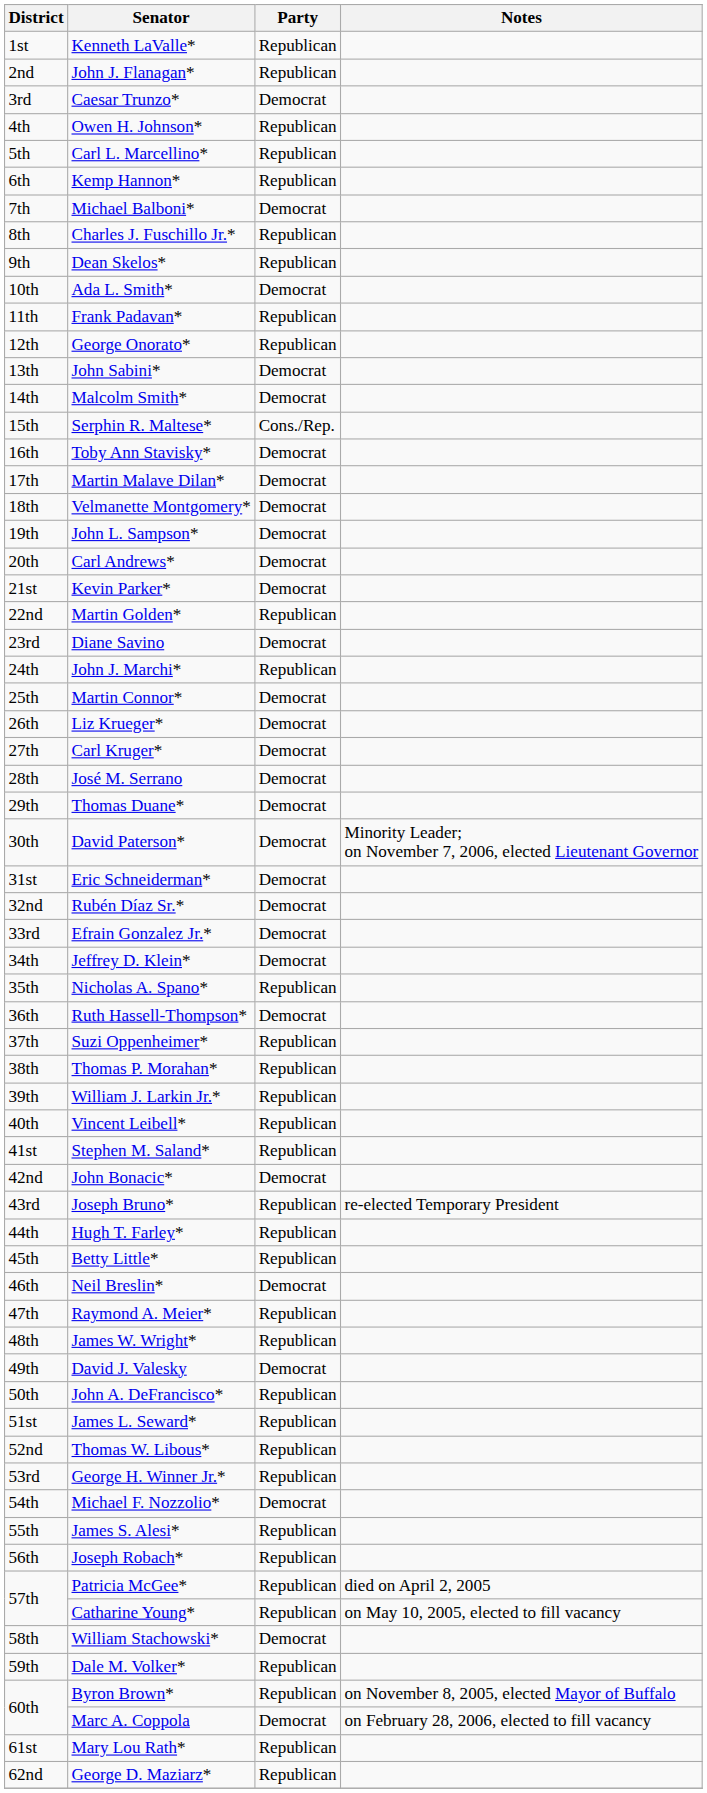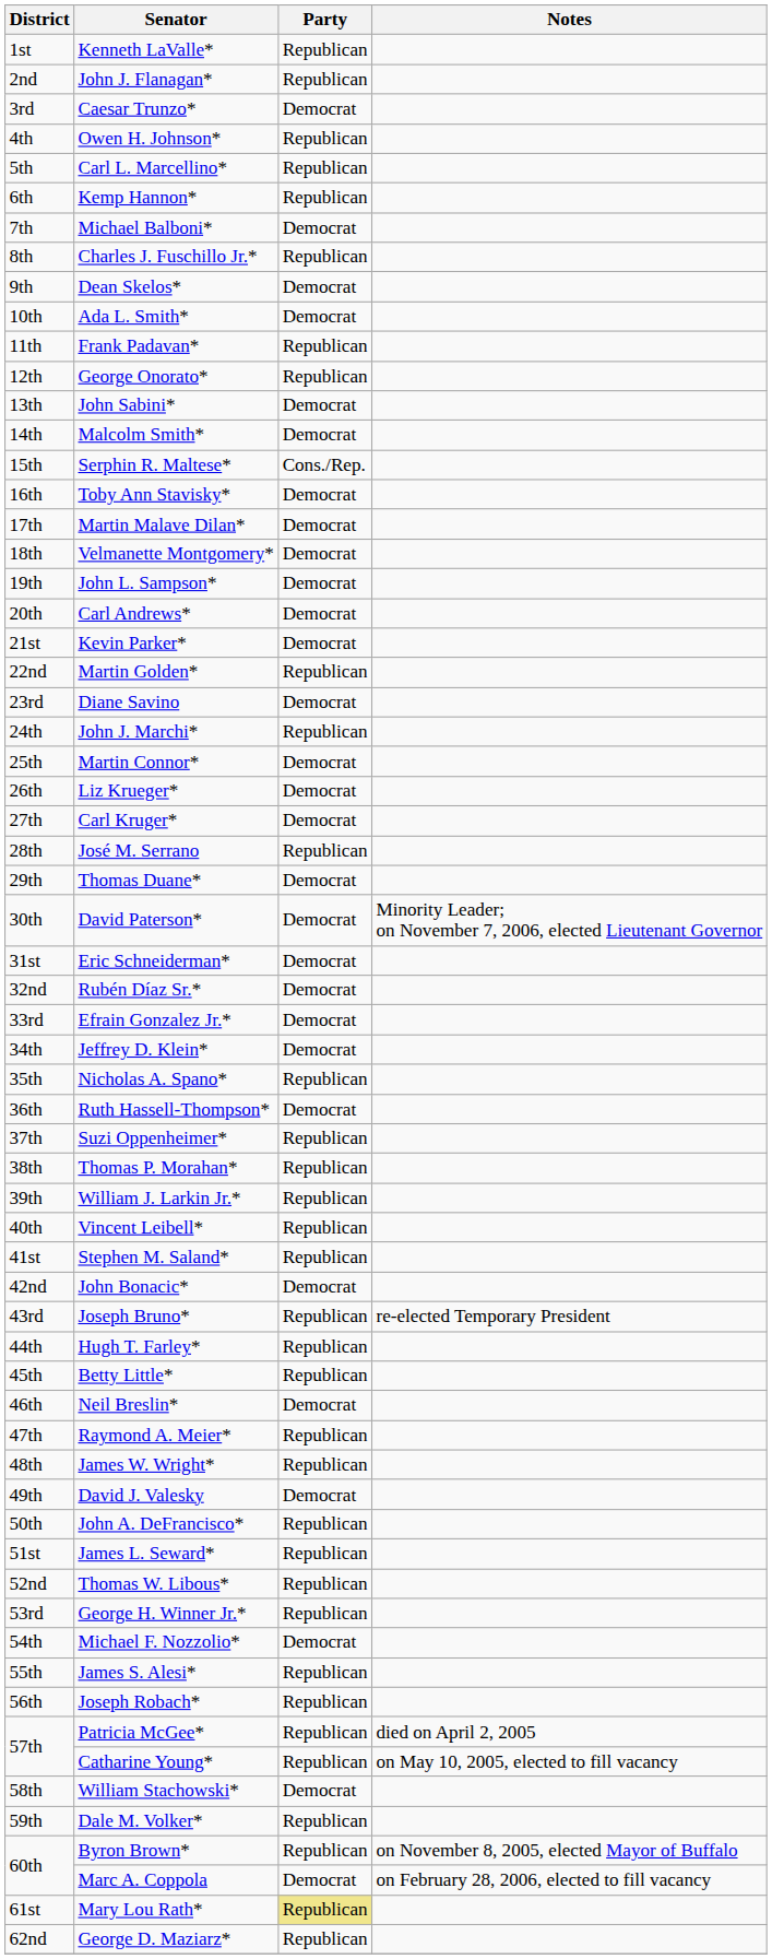 <table class=wikitable>
 <tr>
 <th>District</th>
 <th>Senator</th>
 <th>Party</th>
 <th>Notes</th>
 </tr>
 <tr>
 <td>1st</td>
 <td><a href='#'>Kenneth LaValle</a>*</td>
 <td>Republican</td>
 <td></td>
 </tr>
 <tr>
 <td>2nd</td>
 <td><a href='#'>John J. Flanagan</a>*</td>
 <td>Republican</td>
 <td></td>
 </tr>
 <tr>
 <td>3rd</td>
 <td><a href='#'>Caesar Trunzo</a>*</td>
 <td>Democrat</td>
 <td></td>
 </tr>
 <tr>
 <td>4th</td>
 <td><a href='#'>Owen H. Johnson</a>*</td>
 <td>Republican</td>
 <td></td>
 </tr>
 <tr>
 <td>5th</td>
 <td><a href='#'>Carl L. Marcellino</a>*</td>
 <td>Republican</td>
 <td></td>
 </tr>
 <tr>
 <td>6th</td>
 <td><a href='#'>Kemp Hannon</a>*</td>
 <td>Republican</td>
 <td></td>
 </tr>
 <tr>
 <td>7th</td>
 <td><a href='#'>Michael Balboni</a>*</td>
 <td>Democrat</td>
 <td></td>
 </tr>
 <tr>
 <td>8th</td>
 <td><a href='#'>Charles J. Fuschillo Jr.</a>*</td>
 <td>Republican</td>
 <td></td>
 </tr>
 <tr>
 <td>9th</td>
 <td><a href='#'>Dean Skelos</a>*</td>
-<td>Republican</td>
+<td>Democrat</td>
 <td></td>
 </tr>
 <tr>
 <td>10th</td>
 <td><a href='#'>Ada L. Smith</a>*</td>
 <td>Democrat</td>
 <td></td>
 </tr>
 <tr>
 <td>11th</td>
 <td><a href='#'>Frank Padavan</a>*</td>
 <td>Republican</td>
 <td></td>
 </tr>
 <tr>
 <td>12th</td>
 <td><a href='#'>George Onorato</a>*</td>
 <td>Republican</td>
 <td></td>
 </tr>
 <tr>
 <td>13th</td>
 <td><a href='#'>John Sabini</a>*</td>
 <td>Democrat</td>
 <td></td>
 </tr>
 <tr>
 <td>14th</td>
 <td><a href='#'>Malcolm Smith</a>*</td>
 <td>Democrat</td>
 <td></td>
 </tr>
 <tr>
 <td>15th</td>
 <td><a href='#'>Serphin R. Maltese</a>*</td>
 <td>Cons./Rep.</td>
 <td></td>
 </tr>
 <tr>
 <td>16th</td>
 <td><a href='#'>Toby Ann Stavisky</a>*</td>
 <td>Democrat</td>
 <td></td>
 </tr>
 <tr>
 <td>17th</td>
 <td><a href='#'>Martin Malave Dilan</a>*</td>
 <td>Democrat</td>
 <td></td>
 </tr>
 <tr>
 <td>18th</td>
 <td><a href='#'>Velmanette Montgomery</a>*</td>
 <td>Democrat</td>
 <td></td>
 </tr>
 <tr>
 <td>19th</td>
 <td><a href='#'>John L. Sampson</a>*</td>
 <td>Democrat</td>
 <td></td>
 </tr>
 <tr>
 <td>20th</td>
 <td><a href='#'>Carl Andrews</a>*</td>
 <td>Democrat</td>
 <td></td>
 </tr>
 <tr>
 <td>21st</td>
 <td><a href='#'>Kevin Parker</a>*</td>
 <td>Democrat</td>
 <td></td>
 </tr>
 <tr>
 <td>22nd</td>
 <td><a href='#'>Martin Golden</a>*</td>
 <td>Republican</td>
 <td></td>
 </tr>
 <tr>
 <td>23rd</td>
 <td><a href='#'>Diane Savino</a></td>
 <td>Democrat</td>
 <td></td>
 </tr>
 <tr>
 <td>24th</td>
 <td><a href='#'>John J. Marchi</a>*</td>
 <td>Republican</td>
 <td></td>
 </tr>
 <tr>
 <td>25th</td>
 <td><a href='#'>Martin Connor</a>*</td>
 <td>Democrat</td>
 <td></td>
 </tr>
 <tr>
 <td>26th</td>
 <td><a href='#'>Liz Krueger</a>*</td>
 <td>Democrat</td>
 <td></td>
 </tr>
 <tr>
 <td>27th</td>
 <td><a href='#'>Carl Kruger</a>*</td>
 <td>Democrat</td>
 <td></td>
 </tr>
 <tr>
 <td>28th</td>
 <td><a href='#'>José M. Serrano</a></td>
-<td>Democrat</td>
+<td>Republican</td>
 <td></td>
 </tr>
 <tr>
 <td>29th</td>
 <td><a href='#'>Thomas Duane</a>*</td>
 <td>Democrat</td>
 <td></td>
 </tr>
 <tr>
 <td>30th</td>
 <td><a href='#'>David Paterson</a>*</td>
 <td>Democrat</td>
 <td>Minority Leader; <br>on November 7, 2006, elected <a href='#'>Lieutenant Governor</a></td>
 </tr>
 <tr>
 <td>31st</td>
 <td><a href='#'>Eric Schneiderman</a>*</td>
 <td>Democrat</td>
 <td></td>
 </tr>
 <tr>
 <td>32nd</td>
 <td><a href='#'>Rubén Díaz Sr.</a>*</td>
 <td>Democrat</td>
 <td></td>
 </tr>
 <tr>
 <td>33rd</td>
 <td><a href='#'>Efrain Gonzalez Jr.</a>*</td>
 <td>Democrat</td>
 <td></td>
 </tr>
 <tr>
 <td>34th</td>
 <td><a href='#'>Jeffrey D. Klein</a>*</td>
 <td>Democrat</td>
 <td></td>
 </tr>
 <tr>
 <td>35th</td>
 <td><a href='#'>Nicholas A. Spano</a>*</td>
 <td>Republican</td>
 <td></td>
 </tr>
 <tr>
 <td>36th</td>
 <td><a href='#'>Ruth Hassell-Thompson</a>*</td>
 <td>Democrat</td>
 <td></td>
 </tr>
 <tr>
 <td>37th</td>
 <td><a href='#'>Suzi Oppenheimer</a>*</td>
 <td>Republican</td>
 <td></td>
 </tr>
 <tr>
 <td>38th</td>
 <td><a href='#'>Thomas P. Morahan</a>*</td>
 <td>Republican</td>
 <td></td>
 </tr>
 <tr>
 <td>39th</td>
 <td><a href='#'>William J. Larkin Jr.</a>*</td>
 <td>Republican</td>
 <td></td>
 </tr>
 <tr>
 <td>40th</td>
 <td><a href='#'>Vincent Leibell</a>*</td>
 <td>Republican</td>
 <td></td>
 </tr>
 <tr>
 <td>41st</td>
 <td><a href='#'>Stephen M. Saland</a>*</td>
 <td>Republican</td>
 <td></td>
 </tr>
 <tr>
 <td>42nd</td>
 <td><a href='#'>John Bonacic</a>*</td>
 <td>Democrat</td>
 <td></td>
 </tr>
 <tr>
 <td>43rd</td>
 <td><a href='#'>Joseph Bruno</a>*</td>
 <td>Republican</td>
 <td>re-elected Temporary President</td>
 </tr>
 <tr>
 <td>44th</td>
 <td><a href='#'>Hugh T. Farley</a>*</td>
 <td>Republican</td>
 <td></td>
 </tr>
 <tr>
 <td>45th</td>
 <td><a href='#'>Betty Little</a>*</td>
 <td>Republican</td>
 <td></td>
 </tr>
 <tr>
 <td>46th</td>
 <td><a href='#'>Neil Breslin</a>*</td>
 <td>Democrat</td>
 <td></td>
 </tr>
 <tr>
 <td>47th</td>
 <td><a href='#'>Raymond A. Meier</a>*</td>
 <td>Republican</td>
 <td></td>
 </tr>
 <tr>
 <td>48th</td>
 <td><a href='#'>James W. Wright</a>*</td>
 <td>Republican</td>
 <td></td>
 </tr>
 <tr>
 <td>49th</td>
 <td><a href='#'>David J. Valesky</a></td>
 <td>Democrat</td>
 <td></td>
 </tr>
 <tr>
 <td>50th</td>
 <td><a href='#'>John A. DeFrancisco</a>*</td>
 <td>Republican</td>
 <td></td>
 </tr>
 <tr>
 <td>51st</td>
 <td><a href='#'>James L. Seward</a>*</td>
 <td>Republican</td>
 <td></td>
 </tr>
 <tr>
 <td>52nd</td>
 <td><a href='#'>Thomas W. Libous</a>*</td>
 <td>Republican</td>
 <td></td>
 </tr>
 <tr>
 <td>53rd</td>
 <td><a href='#'>George H. Winner Jr.</a>*</td>
 <td>Republican</td>
 <td></td>
 </tr>
 <tr>
 <td>54th</td>
 <td><a href='#'>Michael F. Nozzolio</a>*</td>
 <td>Democrat</td>
 <td></td>
 </tr>
 <tr>
 <td>55th</td>
 <td><a href='#'>James S. Alesi</a>*</td>
 <td>Republican</td>
 <td></td>
 </tr>
 <tr>
 <td>56th</td>
 <td><a href='#'>Joseph Robach</a>*</td>
 <td>Republican</td>
 <td></td>
 </tr>
 <tr>
 <td rowspan="2">57th</td>
 <td><a href='#'>Patricia McGee</a>*</td>
 <td>Republican</td>
 <td>died on April 2, 2005</td>
 </tr>
 <tr>
 <td><a href='#'>Catharine Young</a>*</td>
 <td>Republican</td>
 <td>on May 10, 2005, elected to fill vacancy</td>
 </tr>
 <tr>
 <td>58th</td>
 <td><a href='#'>William Stachowski</a>*</td>
 <td>Democrat</td>
 <td></td>
 </tr>
 <tr>
 <td>59th</td>
 <td><a href='#'>Dale M. Volker</a>*</td>
 <td>Republican</td>
 <td></td>
 </tr>
 <tr>
 <td rowspan="2">60th</td>
 <td><a href='#'>Byron Brown</a>*</td>
 <td>Republican</td>
 <td>on November 8, 2005, elected <a href='#'>Mayor of Buffalo</a></td>
 </tr>
 <tr>
 <td><a href='#'>Marc A. Coppola</a></td>
 <td>Democrat</td>
 <td>on February 28, 2006, elected to fill vacancy</td>
 </tr>
 <tr>
 <td>61st</td>
 <td><a href='#'>Mary Lou Rath</a>*</td>
-<td>Republican</td>
+<td style="background: khaki;">Republican</td>
 <td></td>
 </tr>
 <tr>
 <td>62nd</td>
 <td><a href='#'>George D. Maziarz</a>*</td>
 <td>Republican</td>
 <td></td>
 </tr>
 <tr>
 </tr>
 </table>
